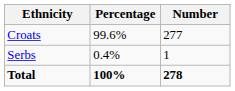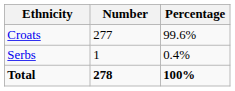 <table class="wikitable">
 <tr>
 <th width="100px">Ethnicity</th>
+<th width="80px">Number</th>
 <th width="80px">Percentage</th>
-<th width="80px">Number</th>
 </tr>
 <tr>
 <td><a href='#'>Croats</a></td>
+<td>277</td>
 <td>99.6%</td>
-<td>277</td>
 </tr>
 <tr>
 <td><a href='#'>Serbs</a></td>
+<td>1</td>
 <td>0.4%</td>
-<td>1</td>
 </tr>
 <tr>
 <td><strong>Total</strong></td>
+<td><strong>278</strong></td>
 <td><strong>100%</strong></td>
-<td><strong>278</strong></td>
 </tr>
 </table>
